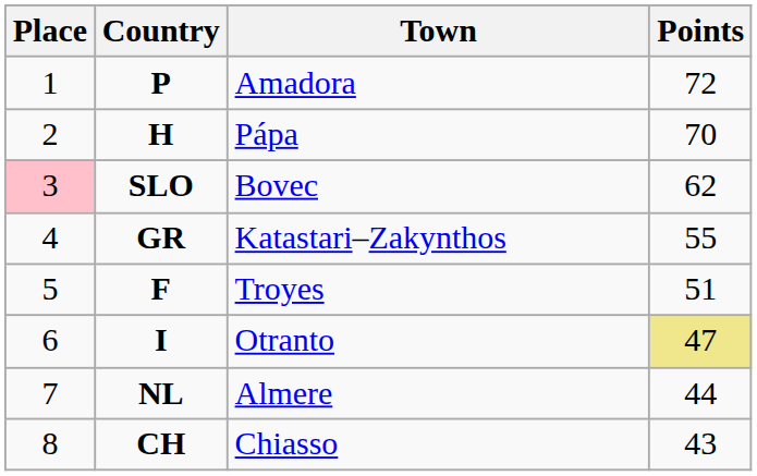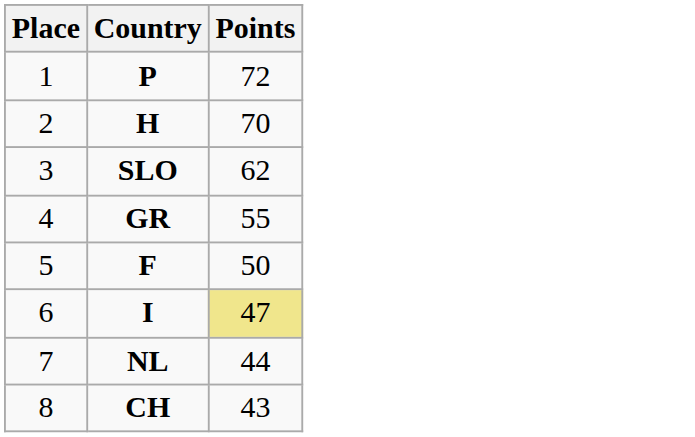 <table class="wikitable" style="text-align;">
 <tr>
 <th width="25">Place</th>
 <th width="25">Country</th>
-<th width="200">Town</th>
 <th width="25">Points</th>
 </tr>
 <tr>
 <td align="center">1</td>
 <td align="center"><strong>P</strong></td>
-<td align="left"><a href='#'>Amadora</a></td>
 <td align="center">72</td>
 </tr>
 <tr>
 <td align="center">2</td>
 <td align="center"><strong>H</strong></td>
-<td align="left"><a href='#'>Pápa</a></td>
 <td align="center">70</td>
 </tr>
 <tr>
-<td align="center" style="background: pink;">3</td>
+<td align="center">3</td>
 <td align="center"><strong>SLO</strong></td>
-<td align="left"><a href='#'>Bovec</a></td>
 <td align="center">62</td>
 </tr>
 <tr>
 <td align="center">4</td>
 <td align="center"><strong>GR</strong></td>
-<td align="left"><a href='#'>Katastari</a>–<a href='#'>Zakynthos</a></td>
 <td align="center">55</td>
 </tr>
 <tr>
 <td align="center">5</td>
 <td align="center"><strong>F</strong></td>
-<td align="left"><a href='#'>Troyes</a></td>
-<td align="center">51</td>
+<td align="center">50</td>
 </tr>
 <tr>
 <td align="center">6</td>
 <td align="center"><strong>I</strong></td>
-<td align="left"><a href='#'>Otranto</a></td>
 <td align="center" style="background: khaki;">47</td>
 </tr>
 <tr>
 <td align="center">7</td>
 <td align="center"><strong>NL</strong></td>
-<td align="left"><a href='#'>Almere</a></td>
 <td align="center">44</td>
 </tr>
 <tr>
 <td align="center">8</td>
 <td align="center"><strong>CH</strong></td>
-<td align="left"><a href='#'>Chiasso</a></td>
 <td align="center">43</td>
 </tr>
 </table>
